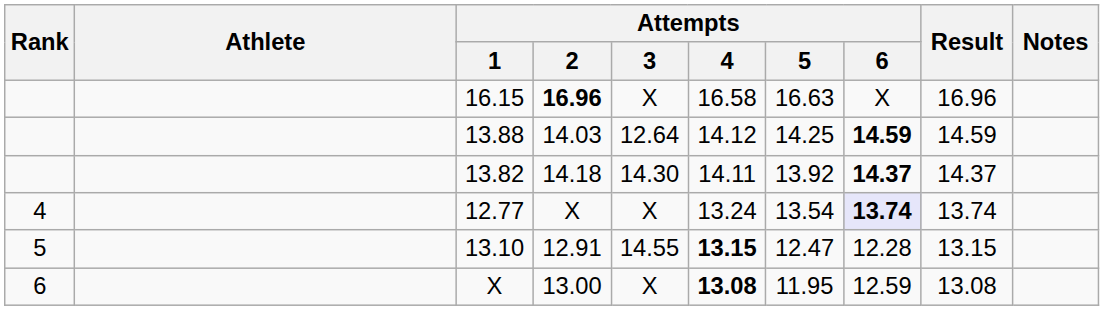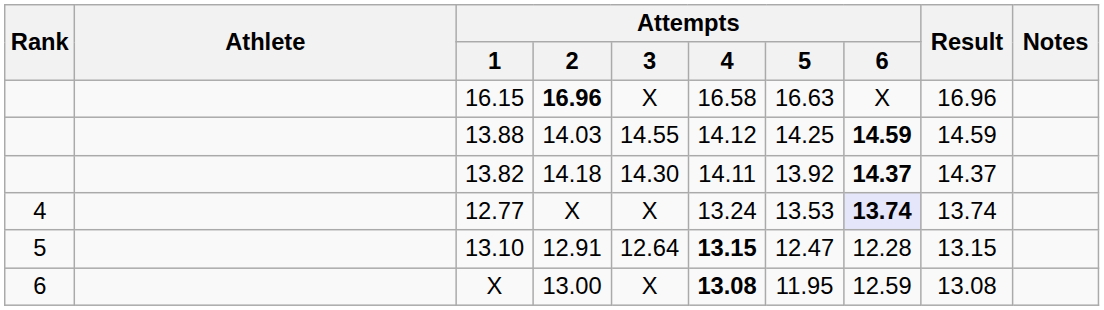 <table class="wikitable" style="text-align:center">
 <tr>
 <th rowspan="2" style="width:40px;">Rank</th>
 <th rowspan="2" style="width:250px;">Athlete</th>
 <th colspan=6>Attempts</th>
 <th rowspan="2" style="width:55px;">Result</th>
 <th rowspan="2" style="width:50px;">Notes</th>
 </tr>
 <tr>
 <th width=45>1</th>
 <th width=45>2</th>
 <th width=45>3</th>
 <th width=45>4</th>
 <th width=45>5</th>
 <th width=45>6</th>
 </tr>
 <tr>
 <td></td>
 <td align=left></td>
 <td>16.15</td>
 <td><strong>16.96</strong></td>
 <td>X</td>
 <td>16.58</td>
 <td>16.63</td>
 <td>X</td>
 <td>16.96</td>
 <td></td>
 </tr>
 <tr>
 <td></td>
 <td align=left></td>
 <td>13.88</td>
 <td>14.03</td>
-<td>12.64</td>
+<td>14.55</td>
 <td>14.12</td>
 <td>14.25</td>
 <td><strong>14.59</strong></td>
 <td>14.59</td>
 <td></td>
 </tr>
 <tr>
 <td></td>
 <td align=left></td>
 <td>13.82</td>
 <td>14.18</td>
 <td>14.30</td>
 <td>14.11</td>
 <td>13.92</td>
 <td><strong>14.37</strong></td>
 <td>14.37</td>
 <td></td>
 </tr>
 <tr>
 <td>4</td>
 <td align=left></td>
 <td>12.77</td>
 <td>X</td>
 <td>X</td>
 <td>13.24</td>
-<td>13.54</td>
+<td>13.53</td>
 <td style="background: lavender;"><strong>13.74</strong></td>
 <td>13.74</td>
 <td></td>
 </tr>
 <tr>
 <td>5</td>
 <td align=left></td>
 <td>13.10</td>
 <td>12.91</td>
-<td>14.55</td>
+<td>12.64</td>
 <td><strong>13.15</strong></td>
 <td>12.47</td>
 <td>12.28</td>
 <td>13.15</td>
 <td></td>
 </tr>
 <tr>
 <td>6</td>
 <td align=left></td>
 <td>X</td>
 <td>13.00</td>
 <td>X</td>
 <td><strong>13.08</strong></td>
 <td>11.95</td>
 <td>12.59</td>
 <td>13.08</td>
 <td></td>
 </tr>
 </table>
